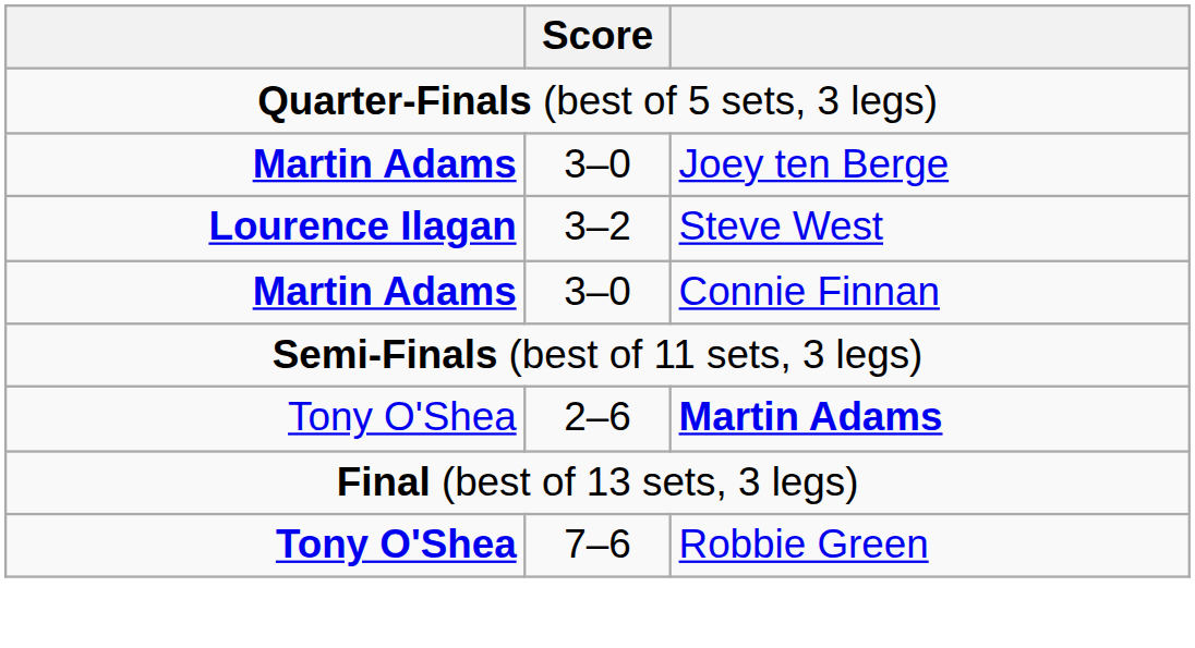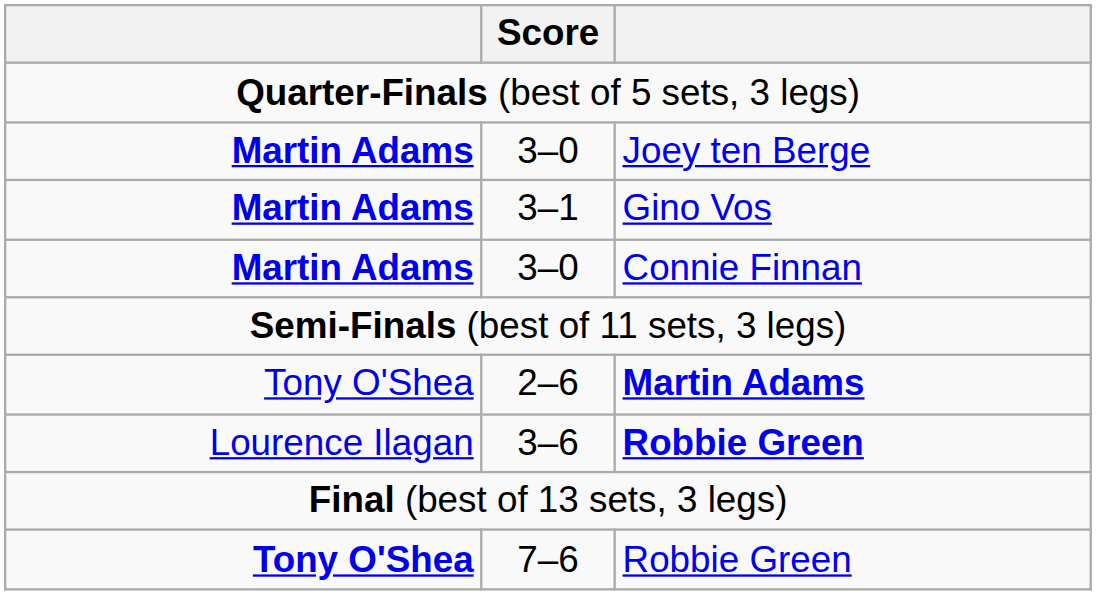 <table class=wikitable style="text-align:center">
 <tr>
 <th width=200></th>
 <th width=50>Score</th>
 <th width=200></th>
 </tr>
 <tr align=center>
 <td colspan="3"><strong>Quarter-Finals</strong> (best of 5 sets, 3 legs)</td>
 </tr>
 <tr align=left>
 <td align=right><strong><a href='#'>Martin Adams</a></strong> </td>
 <td align=center>3–0</td>
 <td> <a href='#'>Joey ten Berge</a></td>
 </tr>
 <tr align=left>
-<td align=right><strong><a href='#'>Lourence Ilagan</a></strong> </td>
-<td align=center>3–2</td>
-<td> <a href='#'>Steve West</a></td>
+<td align=right><strong><a href='#'>Martin Adams</a></strong> </td>
+<td align=center>3–1</td>
+<td> <a href='#'>Gino Vos</a></td>
 </tr>
 <tr align=left>
 <td align=right><strong><a href='#'>Martin Adams</a></strong> </td>
 <td align=center>3–0</td>
 <td> <a href='#'>Connie Finnan</a></td>
 </tr>
 <tr align=center>
 <td colspan="3"><strong>Semi-Finals</strong> (best of 11 sets, 3 legs)</td>
 </tr>
 <tr align=left>
 <td align=right><a href='#'>Tony O'Shea</a> </td>
 <td align=center>2–6</td>
 <td> <strong><a href='#'>Martin Adams</a></strong></td>
 </tr>
+<tr align=left>
+<td align=right><a href='#'>Lourence Ilagan</a> </td>
+<td align=center>3–6</td>
+<td> <strong><a href='#'>Robbie Green</a></strong></td>
+</tr>
 <tr align=center>
 <td colspan="3"><strong>Final</strong> (best of 13 sets, 3 legs)</td>
 </tr>
 <tr align=left>
 <td align=right><strong><a href='#'>Tony O'Shea</a></strong> </td>
 <td align=center>7–6</td>
 <td> <a href='#'>Robbie Green</a></td>
 </tr>
 </table>
